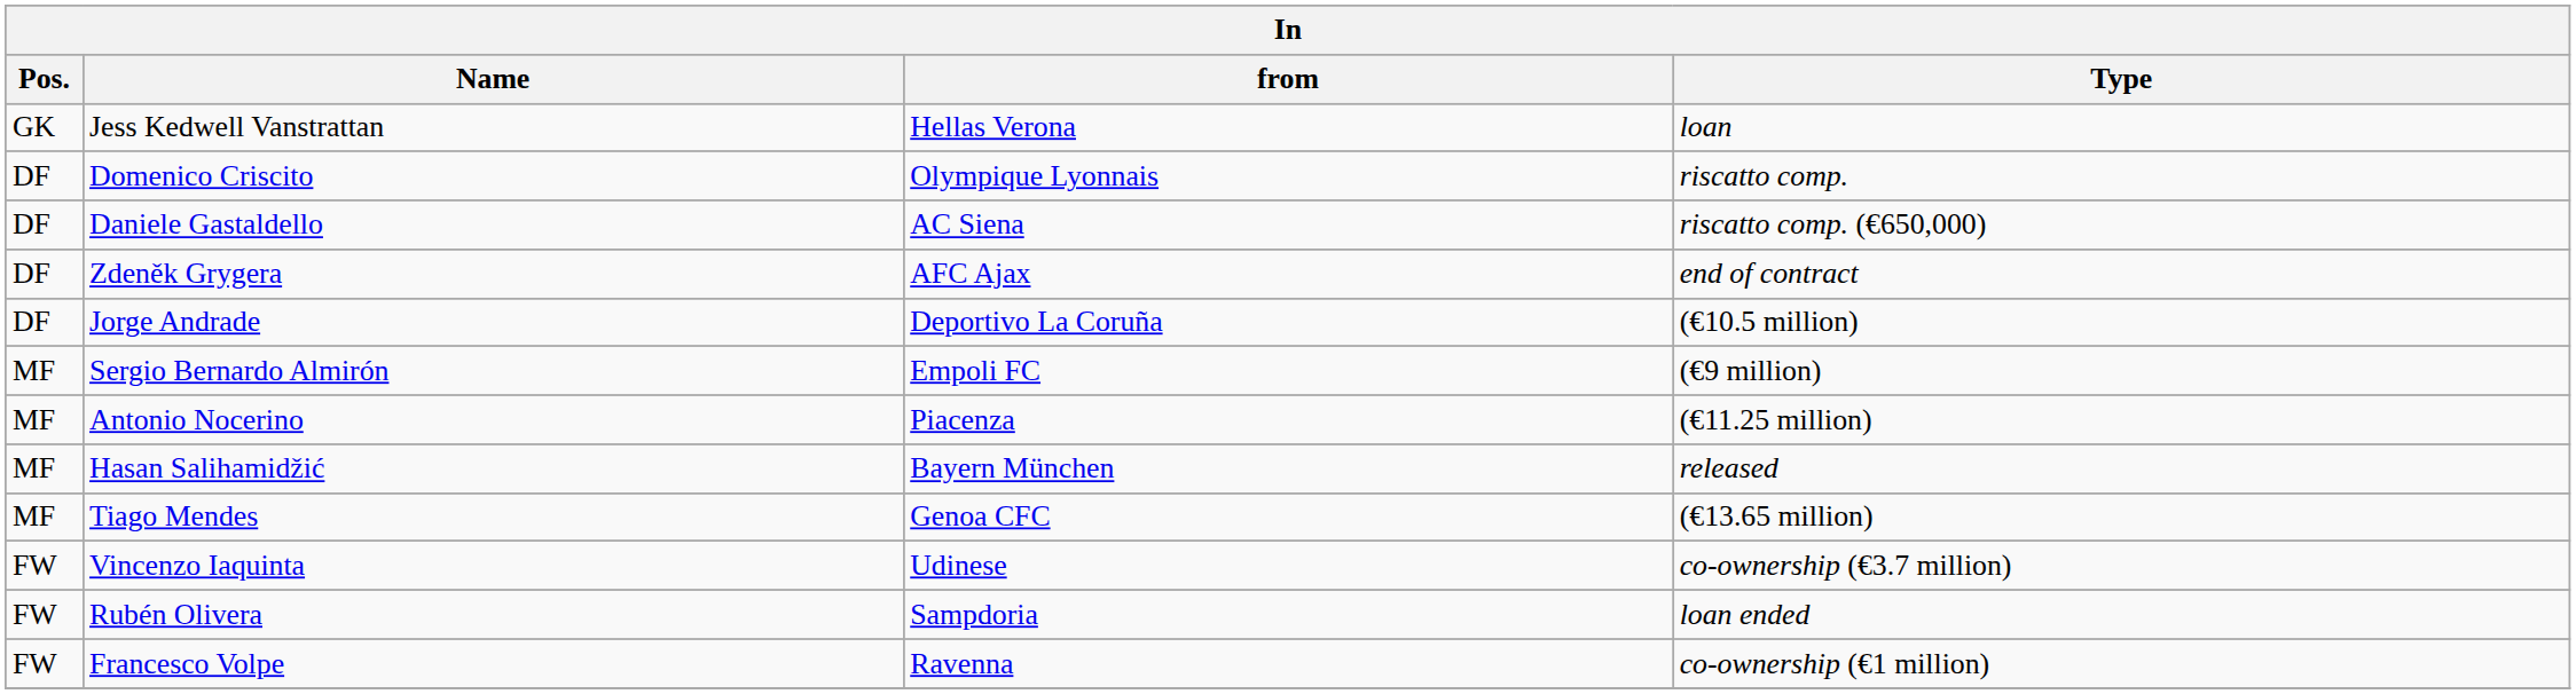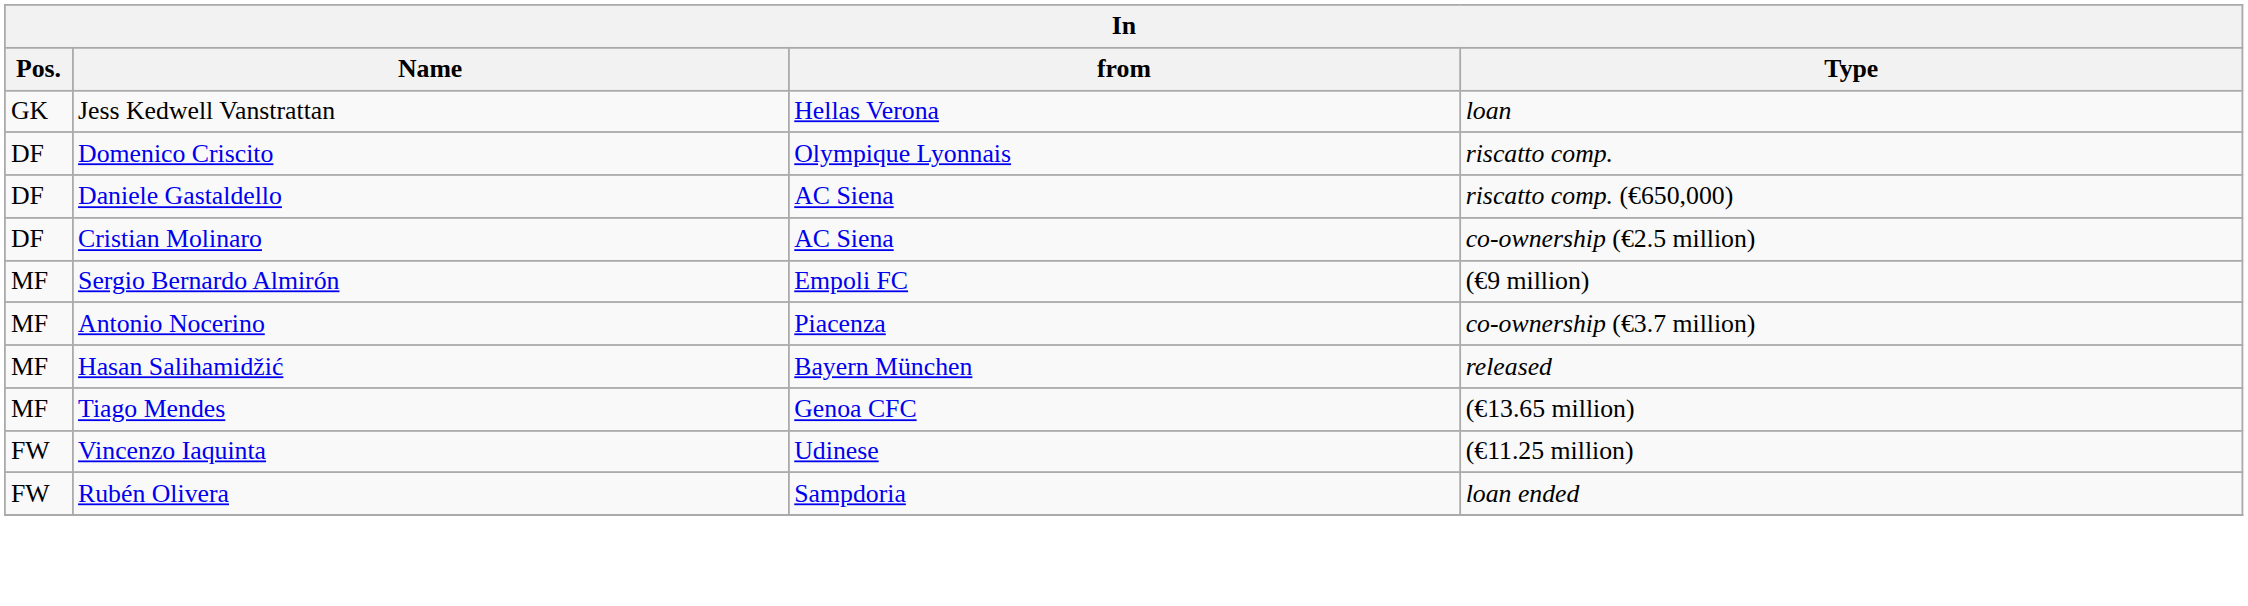 <table class="wikitable" style="font-size:90%;width:99%;">
 <tr>
 <th colspan="4">In</th>
 </tr>
 <tr>
 <th width=3%>Pos.</th>
 <th width=32%>Name</th>
 <th width=30%>from</th>
 <th width=35%>Type</th>
 </tr>
 <tr>
 <td>GK</td>
 <td>Jess Kedwell Vanstrattan</td>
 <td><a href='#'>Hellas Verona</a></td>
 <td><em>loan</em></td>
 </tr>
 <tr>
 <td>DF</td>
 <td><a href='#'>Domenico Criscito</a></td>
 <td><a href='#'>Olympique Lyonnais</a></td>
 <td><em>riscatto comp.</em></td>
 </tr>
 <tr>
 <td>DF</td>
 <td><a href='#'>Daniele Gastaldello</a></td>
 <td><a href='#'>AC Siena</a></td>
 <td><em>riscatto comp.</em> (€650,000)</td>
 </tr>
 <tr>
 <td>DF</td>
-<td><a href='#'>Zdeněk Grygera</a></td>
-<td><a href='#'>AFC Ajax</a></td>
-<td><em>end of contract</em></td>
-</tr>
-<tr>
-<td>DF</td>
-<td><a href='#'>Jorge Andrade</a></td>
-<td><a href='#'>Deportivo La Coruña</a></td>
-<td>(€10.5 million)</td>
+<td><a href='#'>Cristian Molinaro</a></td>
+<td><a href='#'>AC Siena</a></td>
+<td><em>co-ownership</em> (€2.5 million)</td>
 </tr>
 <tr>
 <td>MF</td>
 <td><a href='#'>Sergio Bernardo Almirón</a></td>
 <td><a href='#'>Empoli FC</a></td>
 <td>(€9 million)</td>
 </tr>
 <tr>
 <td>MF</td>
 <td><a href='#'>Antonio Nocerino</a></td>
 <td><a href='#'> Piacenza</a></td>
-<td>(€11.25 million)</td>
+<td><em>co-ownership</em> (€3.7 million)</td>
 </tr>
 <tr>
 <td>MF</td>
 <td><a href='#'>Hasan Salihamidžić</a></td>
 <td><a href='#'>Bayern München</a></td>
 <td><em>released</em></td>
 </tr>
 <tr>
 <td>MF</td>
 <td><a href='#'>Tiago Mendes</a></td>
 <td><a href='#'>Genoa CFC</a></td>
 <td>(€13.65 million)</td>
 </tr>
 <tr>
 <td>FW</td>
 <td><a href='#'>Vincenzo Iaquinta</a></td>
 <td><a href='#'>Udinese</a></td>
-<td><em>co-ownership</em> (€3.7 million)</td>
+<td>(€11.25 million)</td>
 </tr>
 <tr>
 <td>FW</td>
 <td><a href='#'>Rubén Olivera</a></td>
 <td><a href='#'>Sampdoria</a></td>
 <td><em>loan ended</em></td>
 </tr>
 <tr>
-<td>FW</td>
-<td><a href='#'>Francesco Volpe</a></td>
-<td><a href='#'>Ravenna</a></td>
-<td><em>co-ownership</em> (€1 million)</td>
-</tr>
-<tr>
 </tr>
 </table>
